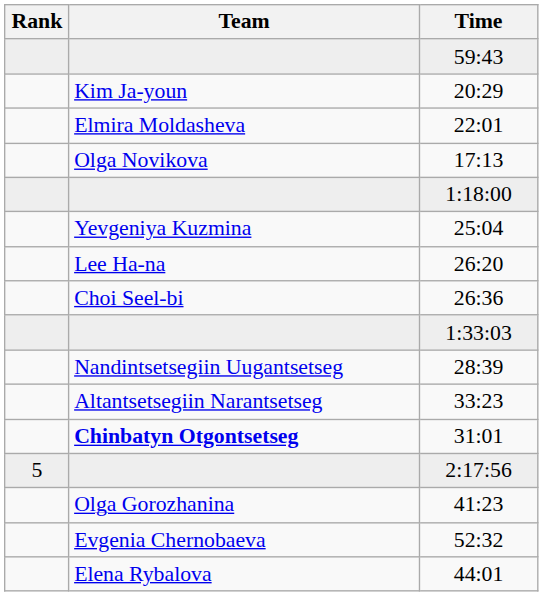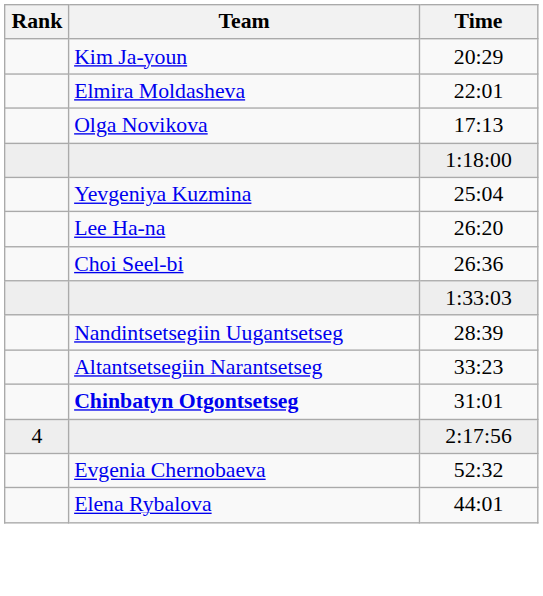 <table class=wikitable style="text-align:center">
 <tr>
 <th width=40>Rank</th>
 <th width=250>Team</th>
 <th width=80>Time</th>
-</tr>
-<tr bgcolor=eeeeee>
-<td></td>
-<td align=left></td>
-<td>59:43</td>
 </tr>
 <tr>
 <td></td>
 <td align="left"><a href='#'>Kim Ja-youn</a></td>
 <td>20:29</td>
 </tr>
 <tr>
 <td></td>
 <td align="left"><a href='#'>Elmira Moldasheva</a></td>
 <td>22:01</td>
 </tr>
 <tr>
 <td></td>
 <td align="left"><a href='#'>Olga Novikova</a></td>
 <td>17:13</td>
 </tr>
 <tr bgcolor=eeeeee>
 <td></td>
 <td align=left></td>
 <td>1:18:00</td>
 </tr>
 <tr>
 <td></td>
 <td align="left"><a href='#'>Yevgeniya Kuzmina</a></td>
 <td>25:04</td>
 </tr>
 <tr>
 <td></td>
 <td align="left"><a href='#'>Lee Ha-na</a></td>
 <td>26:20</td>
 </tr>
 <tr>
 <td></td>
 <td align="left"><a href='#'>Choi Seel-bi</a></td>
 <td>26:36</td>
 </tr>
 <tr bgcolor=eeeeee>
 <td></td>
 <td align=left></td>
 <td>1:33:03</td>
 </tr>
 <tr>
 <td></td>
 <td align="left"><a href='#'>Nandintsetsegiin Uugantsetseg</a></td>
 <td>28:39</td>
 </tr>
 <tr>
 <td></td>
 <td align="left"><a href='#'>Altantsetsegiin Narantsetseg</a></td>
 <td>33:23</td>
 </tr>
 <tr>
 <td></td>
 <td align="left"><strong><a href='#'>Chinbatyn Otgontsetseg</a></strong></td>
 <td>31:01</td>
 </tr>
 <tr bgcolor=eeeeee>
-<td>5</td>
+<td>4</td>
 <td align=left></td>
 <td>2:17:56</td>
-</tr>
-<tr>
-<td></td>
-<td align="left"><a href='#'>Olga Gorozhanina</a></td>
-<td>41:23</td>
 </tr>
 <tr>
 <td></td>
 <td align="left"><a href='#'>Evgenia Chernobaeva</a></td>
 <td>52:32</td>
 </tr>
 <tr>
 <td></td>
 <td align="left"><a href='#'>Elena Rybalova</a></td>
 <td>44:01</td>
 </tr>
 </table>
